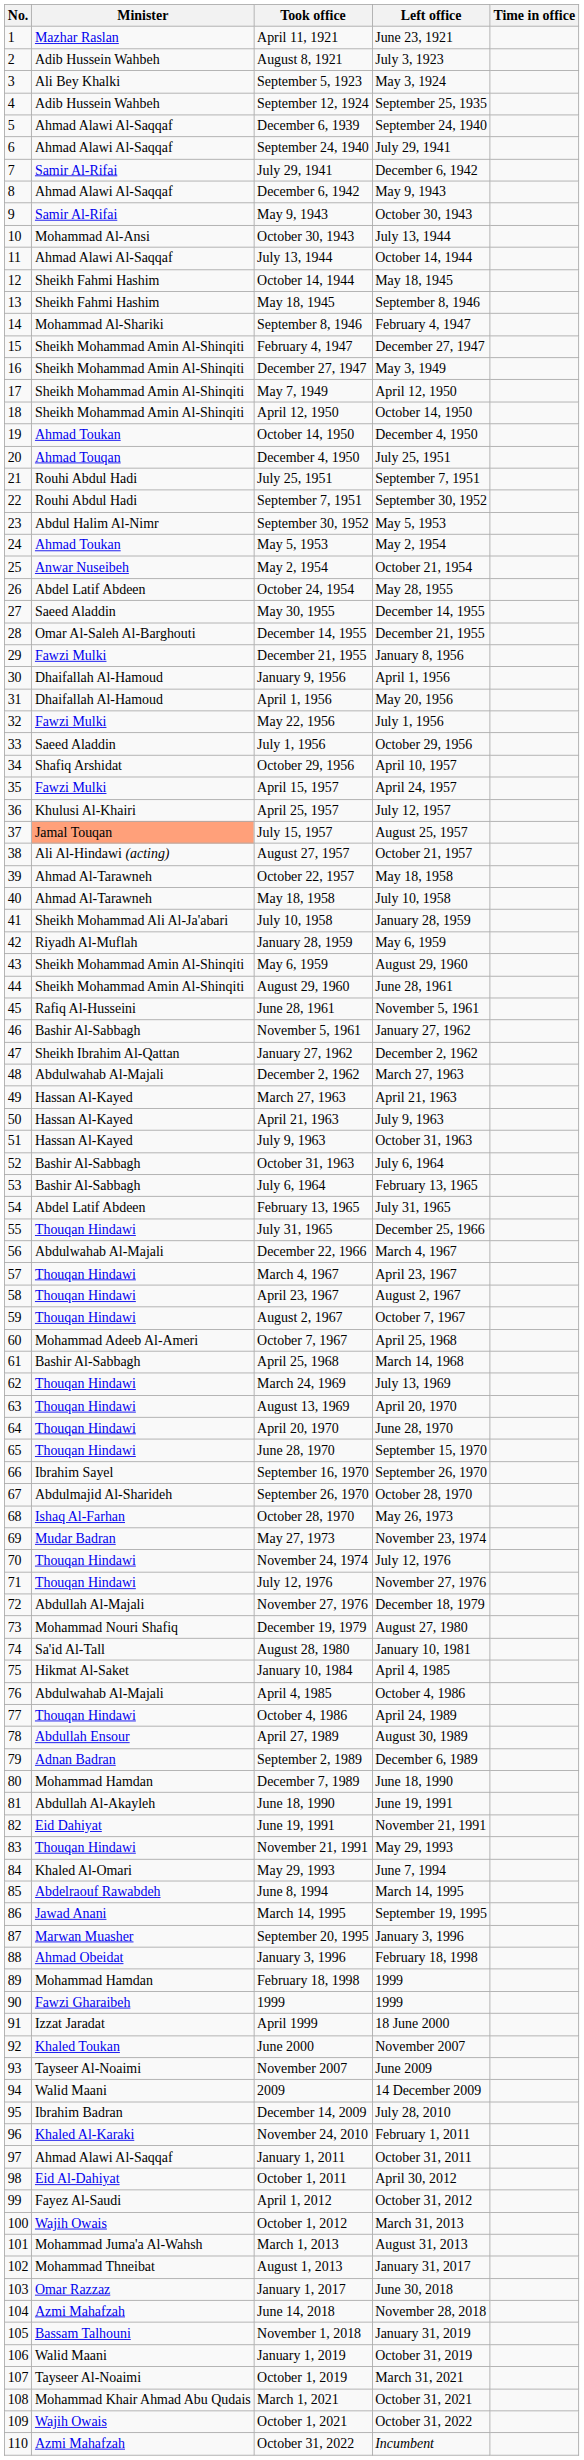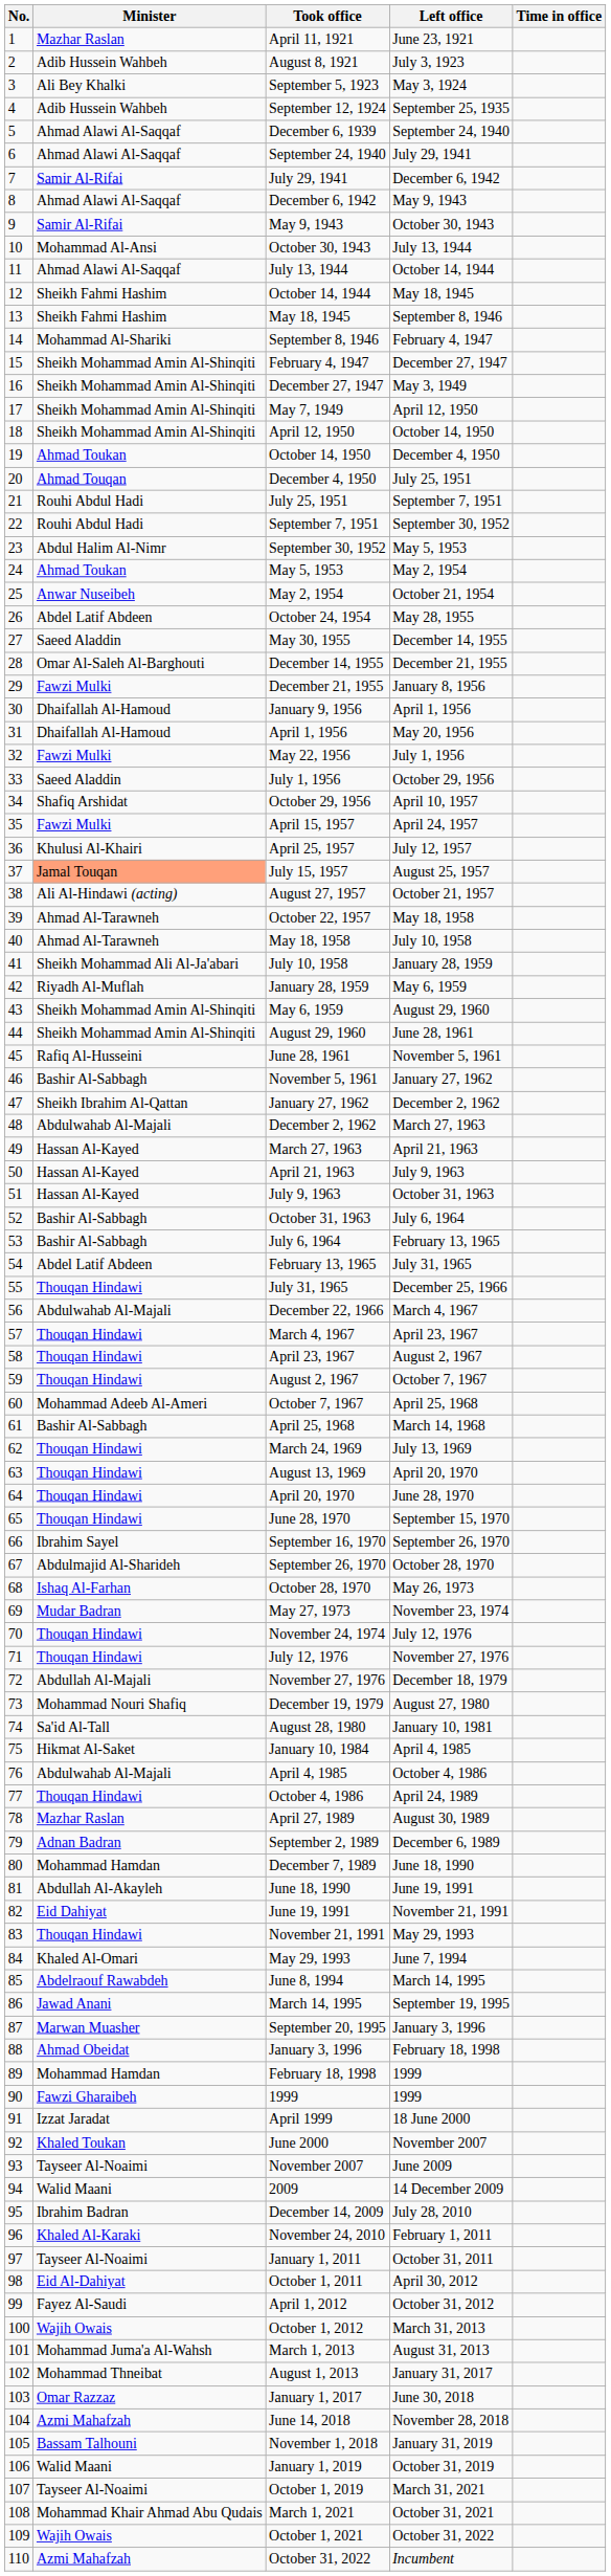 <table class="wikitable">
 <tr>
 <th>No.</th>
 <th>Minister</th>
 <th>Took office</th>
 <th>Left office</th>
 <th>Time in office</th>
 </tr>
 <tr>
 <td>1</td>
 <td><a href='#'>Mazhar Raslan</a></td>
 <td>April 11, 1921</td>
 <td>June 23, 1921</td>
 <td></td>
 </tr>
 <tr>
 <td>2</td>
 <td>Adib Hussein Wahbeh</td>
 <td>August 8, 1921</td>
 <td>July 3, 1923</td>
 <td></td>
 </tr>
 <tr>
 <td>3</td>
 <td>Ali Bey Khalki</td>
 <td>September 5, 1923</td>
 <td>May 3, 1924</td>
 <td></td>
 </tr>
 <tr>
 <td>4</td>
 <td>Adib Hussein Wahbeh</td>
 <td>September 12, 1924</td>
 <td>September 25, 1935</td>
 <td></td>
 </tr>
 <tr>
 <td>5</td>
 <td>Ahmad Alawi Al-Saqqaf</td>
 <td>December 6, 1939</td>
 <td>September 24, 1940</td>
 <td></td>
 </tr>
 <tr>
 <td>6</td>
 <td>Ahmad Alawi Al-Saqqaf</td>
 <td>September 24, 1940</td>
 <td>July 29, 1941</td>
 <td></td>
 </tr>
 <tr>
 <td>7</td>
 <td><a href='#'>Samir Al-Rifai</a></td>
 <td>July 29, 1941</td>
 <td>December 6, 1942</td>
 <td></td>
 </tr>
 <tr>
 <td>8</td>
 <td>Ahmad Alawi Al-Saqqaf</td>
 <td>December 6, 1942</td>
 <td>May 9, 1943</td>
 <td></td>
 </tr>
 <tr>
 <td>9</td>
 <td><a href='#'>Samir Al-Rifai</a></td>
 <td>May 9, 1943</td>
 <td>October 30, 1943</td>
 <td></td>
 </tr>
 <tr>
 <td>10</td>
 <td>Mohammad Al-Ansi</td>
 <td>October 30, 1943</td>
 <td>July 13, 1944</td>
 <td></td>
 </tr>
 <tr>
 <td>11</td>
 <td>Ahmad Alawi Al-Saqqaf</td>
 <td>July 13, 1944</td>
 <td>October 14, 1944</td>
 <td></td>
 </tr>
 <tr>
 <td>12</td>
 <td>Sheikh Fahmi Hashim</td>
 <td>October 14, 1944</td>
 <td>May 18, 1945</td>
 <td></td>
 </tr>
 <tr>
 <td>13</td>
 <td>Sheikh Fahmi Hashim</td>
 <td>May 18, 1945</td>
 <td>September 8, 1946</td>
 <td></td>
 </tr>
 <tr>
 <td>14</td>
 <td>Mohammad Al-Shariki</td>
 <td>September 8, 1946</td>
 <td>February 4, 1947</td>
 <td></td>
 </tr>
 <tr>
 <td>15</td>
 <td>Sheikh Mohammad Amin Al-Shinqiti</td>
 <td>February 4, 1947</td>
 <td>December 27, 1947</td>
 <td></td>
 </tr>
 <tr>
 <td>16</td>
 <td>Sheikh Mohammad Amin Al-Shinqiti</td>
 <td>December 27, 1947</td>
 <td>May 3, 1949</td>
 <td></td>
 </tr>
 <tr>
 <td>17</td>
 <td>Sheikh Mohammad Amin Al-Shinqiti</td>
 <td>May 7, 1949</td>
 <td>April 12, 1950</td>
 <td></td>
 </tr>
 <tr>
 <td>18</td>
 <td>Sheikh Mohammad Amin Al-Shinqiti</td>
 <td>April 12, 1950</td>
 <td>October 14, 1950</td>
 <td></td>
 </tr>
 <tr>
 <td>19</td>
 <td><a href='#'>Ahmad Toukan</a></td>
 <td>October 14, 1950</td>
 <td>December 4, 1950</td>
 <td></td>
 </tr>
 <tr>
 <td>20</td>
 <td><a href='#'>Ahmad Touqan</a></td>
 <td>December 4, 1950</td>
 <td>July 25, 1951</td>
 <td></td>
 </tr>
 <tr>
 <td>21</td>
 <td>Rouhi Abdul Hadi</td>
 <td>July 25, 1951</td>
 <td>September 7, 1951</td>
 <td></td>
 </tr>
 <tr>
 <td>22</td>
 <td>Rouhi Abdul Hadi</td>
 <td>September 7, 1951</td>
 <td>September 30, 1952</td>
 <td></td>
 </tr>
 <tr>
 <td>23</td>
 <td>Abdul Halim Al-Nimr</td>
 <td>September 30, 1952</td>
 <td>May 5, 1953</td>
 <td></td>
 </tr>
 <tr>
 <td>24</td>
 <td><a href='#'>Ahmad Toukan</a></td>
 <td>May 5, 1953</td>
 <td>May 2, 1954</td>
 <td></td>
 </tr>
 <tr>
 <td>25</td>
 <td><a href='#'>Anwar Nuseibeh</a></td>
 <td>May 2, 1954</td>
 <td>October 21, 1954</td>
 <td></td>
 </tr>
 <tr>
 <td>26</td>
 <td>Abdel Latif Abdeen</td>
 <td>October 24, 1954</td>
 <td>May 28, 1955</td>
 <td></td>
 </tr>
 <tr>
 <td>27</td>
 <td>Saeed Aladdin</td>
 <td>May 30, 1955</td>
 <td>December 14, 1955</td>
 <td></td>
 </tr>
 <tr>
 <td>28</td>
 <td>Omar Al-Saleh Al-Barghouti</td>
 <td>December 14, 1955</td>
 <td>December 21, 1955</td>
 <td></td>
 </tr>
 <tr>
 <td>29</td>
 <td><a href='#'>Fawzi Mulki</a></td>
 <td>December 21, 1955</td>
 <td>January 8, 1956</td>
 <td></td>
 </tr>
 <tr>
 <td>30</td>
 <td>Dhaifallah Al-Hamoud</td>
 <td>January 9, 1956</td>
 <td>April 1, 1956</td>
 <td></td>
 </tr>
 <tr>
 <td>31</td>
 <td>Dhaifallah Al-Hamoud</td>
 <td>April 1, 1956</td>
 <td>May 20, 1956</td>
 <td></td>
 </tr>
 <tr>
 <td>32</td>
 <td><a href='#'>Fawzi Mulki</a></td>
 <td>May 22, 1956</td>
 <td>July 1, 1956</td>
 <td></td>
 </tr>
 <tr>
 <td>33</td>
 <td>Saeed Aladdin</td>
 <td>July 1, 1956</td>
 <td>October 29, 1956</td>
 <td></td>
 </tr>
 <tr>
 <td>34</td>
 <td>Shafiq Arshidat</td>
 <td>October 29, 1956</td>
 <td>April 10, 1957</td>
 <td></td>
 </tr>
 <tr>
 <td>35</td>
 <td><a href='#'>Fawzi Mulki</a></td>
 <td>April 15, 1957</td>
 <td>April 24, 1957</td>
 <td></td>
 </tr>
 <tr>
 <td>36</td>
 <td>Khulusi Al-Khairi</td>
 <td>April 25, 1957</td>
 <td>July 12, 1957</td>
 <td></td>
 </tr>
 <tr>
 <td>37</td>
 <td style="background: lightsalmon;">Jamal Touqan</td>
 <td>July 15, 1957</td>
 <td>August 25, 1957</td>
 <td></td>
 </tr>
 <tr>
 <td>38</td>
 <td>Ali Al-Hindawi <em>(acting)</em></td>
 <td>August 27, 1957</td>
 <td>October 21, 1957</td>
 <td></td>
 </tr>
 <tr>
 <td>39</td>
 <td>Ahmad Al-Tarawneh</td>
 <td>October 22, 1957</td>
 <td>May 18, 1958</td>
 <td></td>
 </tr>
 <tr>
 <td>40</td>
 <td>Ahmad Al-Tarawneh</td>
 <td>May 18, 1958</td>
 <td>July 10, 1958</td>
 <td></td>
 </tr>
 <tr>
 <td>41</td>
 <td>Sheikh Mohammad Ali Al-Ja'abari</td>
 <td>July 10, 1958</td>
 <td>January 28, 1959</td>
 <td></td>
 </tr>
 <tr>
 <td>42</td>
 <td>Riyadh Al-Muflah</td>
 <td>January 28, 1959</td>
 <td>May 6, 1959</td>
 <td></td>
 </tr>
 <tr>
 <td>43</td>
 <td>Sheikh Mohammad Amin Al-Shinqiti</td>
 <td>May 6, 1959</td>
 <td>August 29, 1960</td>
 <td></td>
 </tr>
 <tr>
 <td>44</td>
 <td>Sheikh Mohammad Amin Al-Shinqiti</td>
 <td>August 29, 1960</td>
 <td>June 28, 1961</td>
 <td></td>
 </tr>
 <tr>
 <td>45</td>
 <td>Rafiq Al-Husseini</td>
 <td>June 28, 1961</td>
 <td>November 5, 1961</td>
 <td></td>
 </tr>
 <tr>
 <td>46</td>
 <td>Bashir Al-Sabbagh</td>
 <td>November 5, 1961</td>
 <td>January 27, 1962</td>
 <td></td>
 </tr>
 <tr>
 <td>47</td>
 <td>Sheikh Ibrahim Al-Qattan</td>
 <td>January 27, 1962</td>
 <td>December 2, 1962</td>
 <td></td>
 </tr>
 <tr>
 <td>48</td>
 <td>Abdulwahab Al-Majali</td>
 <td>December 2, 1962</td>
 <td>March 27, 1963</td>
 <td></td>
 </tr>
 <tr>
 <td>49</td>
 <td>Hassan Al-Kayed</td>
 <td>March 27, 1963</td>
 <td>April 21, 1963</td>
 <td></td>
 </tr>
 <tr>
 <td>50</td>
 <td>Hassan Al-Kayed</td>
 <td>April 21, 1963</td>
 <td>July 9, 1963</td>
 <td></td>
 </tr>
 <tr>
 <td>51</td>
 <td>Hassan Al-Kayed</td>
 <td>July 9, 1963</td>
 <td>October 31, 1963</td>
 <td></td>
 </tr>
 <tr>
 <td>52</td>
 <td>Bashir Al-Sabbagh</td>
 <td>October 31, 1963</td>
 <td>July 6, 1964</td>
 <td></td>
 </tr>
 <tr>
 <td>53</td>
 <td>Bashir Al-Sabbagh</td>
 <td>July 6, 1964</td>
 <td>February 13, 1965</td>
 <td></td>
 </tr>
 <tr>
 <td>54</td>
 <td>Abdel Latif Abdeen</td>
 <td>February 13, 1965</td>
 <td>July 31, 1965</td>
 <td></td>
 </tr>
 <tr>
 <td>55</td>
 <td><a href='#'>Thouqan Hindawi</a></td>
 <td>July 31, 1965</td>
 <td>December 25, 1966</td>
 <td></td>
 </tr>
 <tr>
 <td>56</td>
 <td>Abdulwahab Al-Majali</td>
 <td>December 22, 1966</td>
 <td>March 4, 1967</td>
 <td></td>
 </tr>
 <tr>
 <td>57</td>
 <td><a href='#'>Thouqan Hindawi</a></td>
 <td>March 4, 1967</td>
 <td>April 23, 1967</td>
 <td></td>
 </tr>
 <tr>
 <td>58</td>
 <td><a href='#'>Thouqan Hindawi</a></td>
 <td>April 23, 1967</td>
 <td>August 2, 1967</td>
 <td></td>
 </tr>
 <tr>
 <td>59</td>
 <td><a href='#'>Thouqan Hindawi</a></td>
 <td>August 2, 1967</td>
 <td>October 7, 1967</td>
 <td></td>
 </tr>
 <tr>
 <td>60</td>
 <td>Mohammad Adeeb Al-Ameri</td>
 <td>October 7, 1967</td>
 <td>April 25, 1968</td>
 <td></td>
 </tr>
 <tr>
 <td>61</td>
 <td>Bashir Al-Sabbagh</td>
 <td>April 25, 1968</td>
 <td>March 14, 1968</td>
 <td></td>
 </tr>
 <tr>
 <td>62</td>
 <td><a href='#'>Thouqan Hindawi</a></td>
 <td>March 24, 1969</td>
 <td>July 13, 1969</td>
 <td></td>
 </tr>
 <tr>
 <td>63</td>
 <td><a href='#'>Thouqan Hindawi</a></td>
 <td>August 13, 1969</td>
 <td>April 20, 1970</td>
 <td></td>
 </tr>
 <tr>
 <td>64</td>
 <td><a href='#'>Thouqan Hindawi</a></td>
 <td>April 20, 1970</td>
 <td>June 28, 1970</td>
 <td></td>
 </tr>
 <tr>
 <td>65</td>
 <td><a href='#'>Thouqan Hindawi</a></td>
 <td>June 28, 1970</td>
 <td>September 15, 1970</td>
 <td></td>
 </tr>
 <tr>
 <td>66</td>
 <td>Ibrahim Sayel</td>
 <td>September 16, 1970</td>
 <td>September 26, 1970</td>
 <td></td>
 </tr>
 <tr>
 <td>67</td>
 <td>Abdulmajid Al-Sharideh</td>
 <td>September 26, 1970</td>
 <td>October 28, 1970</td>
 <td></td>
 </tr>
 <tr>
 <td>68</td>
 <td><a href='#'>Ishaq Al-Farhan</a></td>
 <td>October 28, 1970</td>
 <td>May 26, 1973</td>
 <td></td>
 </tr>
 <tr>
 <td>69</td>
 <td><a href='#'>Mudar Badran</a></td>
 <td>May 27, 1973</td>
 <td>November 23, 1974</td>
 <td></td>
 </tr>
 <tr>
 <td>70</td>
 <td><a href='#'>Thouqan Hindawi</a></td>
 <td>November 24, 1974</td>
 <td>July 12, 1976</td>
 <td></td>
 </tr>
 <tr>
 <td>71</td>
 <td><a href='#'>Thouqan Hindawi</a></td>
 <td>July 12, 1976</td>
 <td>November 27, 1976</td>
 <td></td>
 </tr>
 <tr>
 <td>72</td>
 <td>Abdullah Al-Majali</td>
 <td>November 27, 1976</td>
 <td>December 18, 1979</td>
 <td></td>
 </tr>
 <tr>
 <td>73</td>
 <td>Mohammad Nouri Shafiq</td>
 <td>December 19, 1979</td>
 <td>August 27, 1980</td>
 <td></td>
 </tr>
 <tr>
 <td>74</td>
 <td>Sa'id Al-Tall</td>
 <td>August 28, 1980</td>
 <td>January 10, 1981</td>
 <td></td>
 </tr>
 <tr>
 <td>75</td>
 <td>Hikmat Al-Saket</td>
 <td>January 10, 1984</td>
 <td>April 4, 1985</td>
 <td></td>
 </tr>
 <tr>
 <td>76</td>
 <td>Abdulwahab Al-Majali</td>
 <td>April 4, 1985</td>
 <td>October 4, 1986</td>
 <td></td>
 </tr>
 <tr>
 <td>77</td>
 <td><a href='#'>Thouqan Hindawi</a></td>
 <td>October 4, 1986</td>
 <td>April 24, 1989</td>
 <td></td>
 </tr>
 <tr>
 <td>78</td>
-<td><a href='#'>Abdullah Ensour</a></td>
+<td><a href='#'>Mazhar Raslan</a></td>
 <td>April 27, 1989</td>
 <td>August 30, 1989</td>
 <td></td>
 </tr>
 <tr>
 <td>79</td>
 <td><a href='#'>Adnan Badran</a></td>
 <td>September 2, 1989</td>
 <td>December 6, 1989</td>
 <td></td>
 </tr>
 <tr>
 <td>80</td>
 <td>Mohammad Hamdan</td>
 <td>December 7, 1989</td>
 <td>June 18, 1990</td>
 <td></td>
 </tr>
 <tr>
 <td>81</td>
 <td>Abdullah Al-Akayleh</td>
 <td>June 18, 1990</td>
 <td>June 19, 1991</td>
 <td></td>
 </tr>
 <tr>
 <td>82</td>
 <td><a href='#'>Eid Dahiyat</a></td>
 <td>June 19, 1991</td>
 <td>November 21, 1991</td>
 <td></td>
 </tr>
 <tr>
 <td>83</td>
 <td><a href='#'>Thouqan Hindawi</a></td>
 <td>November 21, 1991</td>
 <td>May 29, 1993</td>
 <td></td>
 </tr>
 <tr>
 <td>84</td>
 <td>Khaled Al-Omari</td>
 <td>May 29, 1993</td>
 <td>June 7, 1994</td>
 <td></td>
 </tr>
 <tr>
 <td>85</td>
 <td><a href='#'>Abdelraouf Rawabdeh</a></td>
 <td>June 8, 1994</td>
 <td>March 14, 1995</td>
 <td></td>
 </tr>
 <tr>
 <td>86</td>
 <td><a href='#'>Jawad Anani</a></td>
 <td>March 14, 1995</td>
 <td>September 19, 1995</td>
 <td></td>
 </tr>
 <tr>
 <td>87</td>
 <td><a href='#'>Marwan Muasher</a></td>
 <td>September 20, 1995</td>
 <td>January 3, 1996</td>
 <td></td>
 </tr>
 <tr>
 <td>88</td>
 <td><a href='#'>Ahmad Obeidat</a></td>
 <td>January 3, 1996</td>
 <td>February 18, 1998</td>
 <td></td>
 </tr>
 <tr>
 <td>89</td>
 <td>Mohammad Hamdan</td>
 <td>February 18, 1998</td>
 <td>1999</td>
 <td></td>
 </tr>
 <tr>
 <td>90</td>
 <td><a href='#'>Fawzi Gharaibeh</a></td>
 <td>1999</td>
 <td>1999</td>
 <td></td>
 </tr>
 <tr>
 <td>91</td>
 <td>Izzat Jaradat</td>
 <td>April 1999</td>
 <td>18 June 2000</td>
 <td></td>
 </tr>
 <tr>
 <td>92</td>
 <td><a href='#'>Khaled Toukan</a></td>
 <td>June 2000</td>
 <td>November 2007</td>
 <td></td>
 </tr>
 <tr>
 <td>93</td>
 <td>Tayseer Al-Noaimi</td>
 <td>November 2007</td>
 <td>June 2009</td>
 <td></td>
 </tr>
 <tr>
 <td>94</td>
 <td>Walid Maani</td>
 <td>2009</td>
 <td>14 December 2009</td>
 <td></td>
 </tr>
 <tr>
 <td>95</td>
 <td>Ibrahim Badran</td>
 <td>December 14, 2009</td>
 <td>July 28, 2010</td>
 <td></td>
 </tr>
 <tr>
 <td>96</td>
 <td><a href='#'>Khaled Al-Karaki</a></td>
 <td>November 24, 2010</td>
 <td>February 1, 2011</td>
 <td></td>
 </tr>
 <tr>
 <td>97</td>
-<td>Ahmad Alawi Al-Saqqaf</td>
+<td>Tayseer Al-Noaimi</td>
 <td>January 1, 2011</td>
 <td>October 31, 2011</td>
 <td></td>
 </tr>
 <tr>
 <td>98</td>
 <td><a href='#'>Eid Al-Dahiyat</a></td>
 <td>October 1, 2011</td>
 <td>April 30, 2012</td>
 <td></td>
 </tr>
 <tr>
 <td>99</td>
 <td>Fayez Al-Saudi</td>
 <td>April 1, 2012</td>
 <td>October 31, 2012</td>
 <td></td>
 </tr>
 <tr>
 <td>100</td>
 <td><a href='#'>Wajih Owais</a></td>
 <td>October 1, 2012</td>
 <td>March 31, 2013</td>
 <td></td>
 </tr>
 <tr>
 <td>101</td>
 <td>Mohammad Juma'a Al-Wahsh</td>
 <td>March 1, 2013</td>
 <td>August 31, 2013</td>
 <td></td>
 </tr>
 <tr>
 <td>102</td>
 <td>Mohammad Thneibat</td>
 <td>August 1, 2013</td>
 <td>January 31, 2017</td>
 <td></td>
 </tr>
 <tr>
 <td>103</td>
 <td><a href='#'>Omar Razzaz</a></td>
 <td>January 1, 2017</td>
 <td>June 30, 2018</td>
 <td></td>
 </tr>
 <tr>
 <td>104</td>
 <td><a href='#'>Azmi Mahafzah</a></td>
 <td>June 14, 2018</td>
 <td>November 28, 2018</td>
 <td></td>
 </tr>
 <tr>
 <td>105</td>
 <td><a href='#'>Bassam Talhouni</a></td>
 <td>November 1, 2018</td>
 <td>January 31, 2019</td>
 <td></td>
 </tr>
 <tr>
 <td>106</td>
 <td>Walid Maani</td>
 <td>January 1, 2019</td>
 <td>October 31, 2019</td>
 <td></td>
 </tr>
 <tr>
 <td>107</td>
 <td>Tayseer Al-Noaimi</td>
 <td>October 1, 2019</td>
 <td>March 31, 2021</td>
 <td></td>
 </tr>
 <tr>
 <td>108</td>
 <td>Mohammad Khair Ahmad Abu Qudais</td>
 <td>March 1, 2021</td>
 <td>October 31, 2021</td>
 <td></td>
 </tr>
 <tr>
 <td>109</td>
 <td><a href='#'>Wajih Owais</a></td>
 <td>October 1, 2021</td>
 <td>October 31, 2022</td>
 <td></td>
 </tr>
 <tr>
 <td>110</td>
 <td><a href='#'>Azmi Mahafzah</a></td>
 <td>October 31, 2022</td>
 <td><em>Incumbent</em></td>
 <td></td>
 </tr>
 </table>
